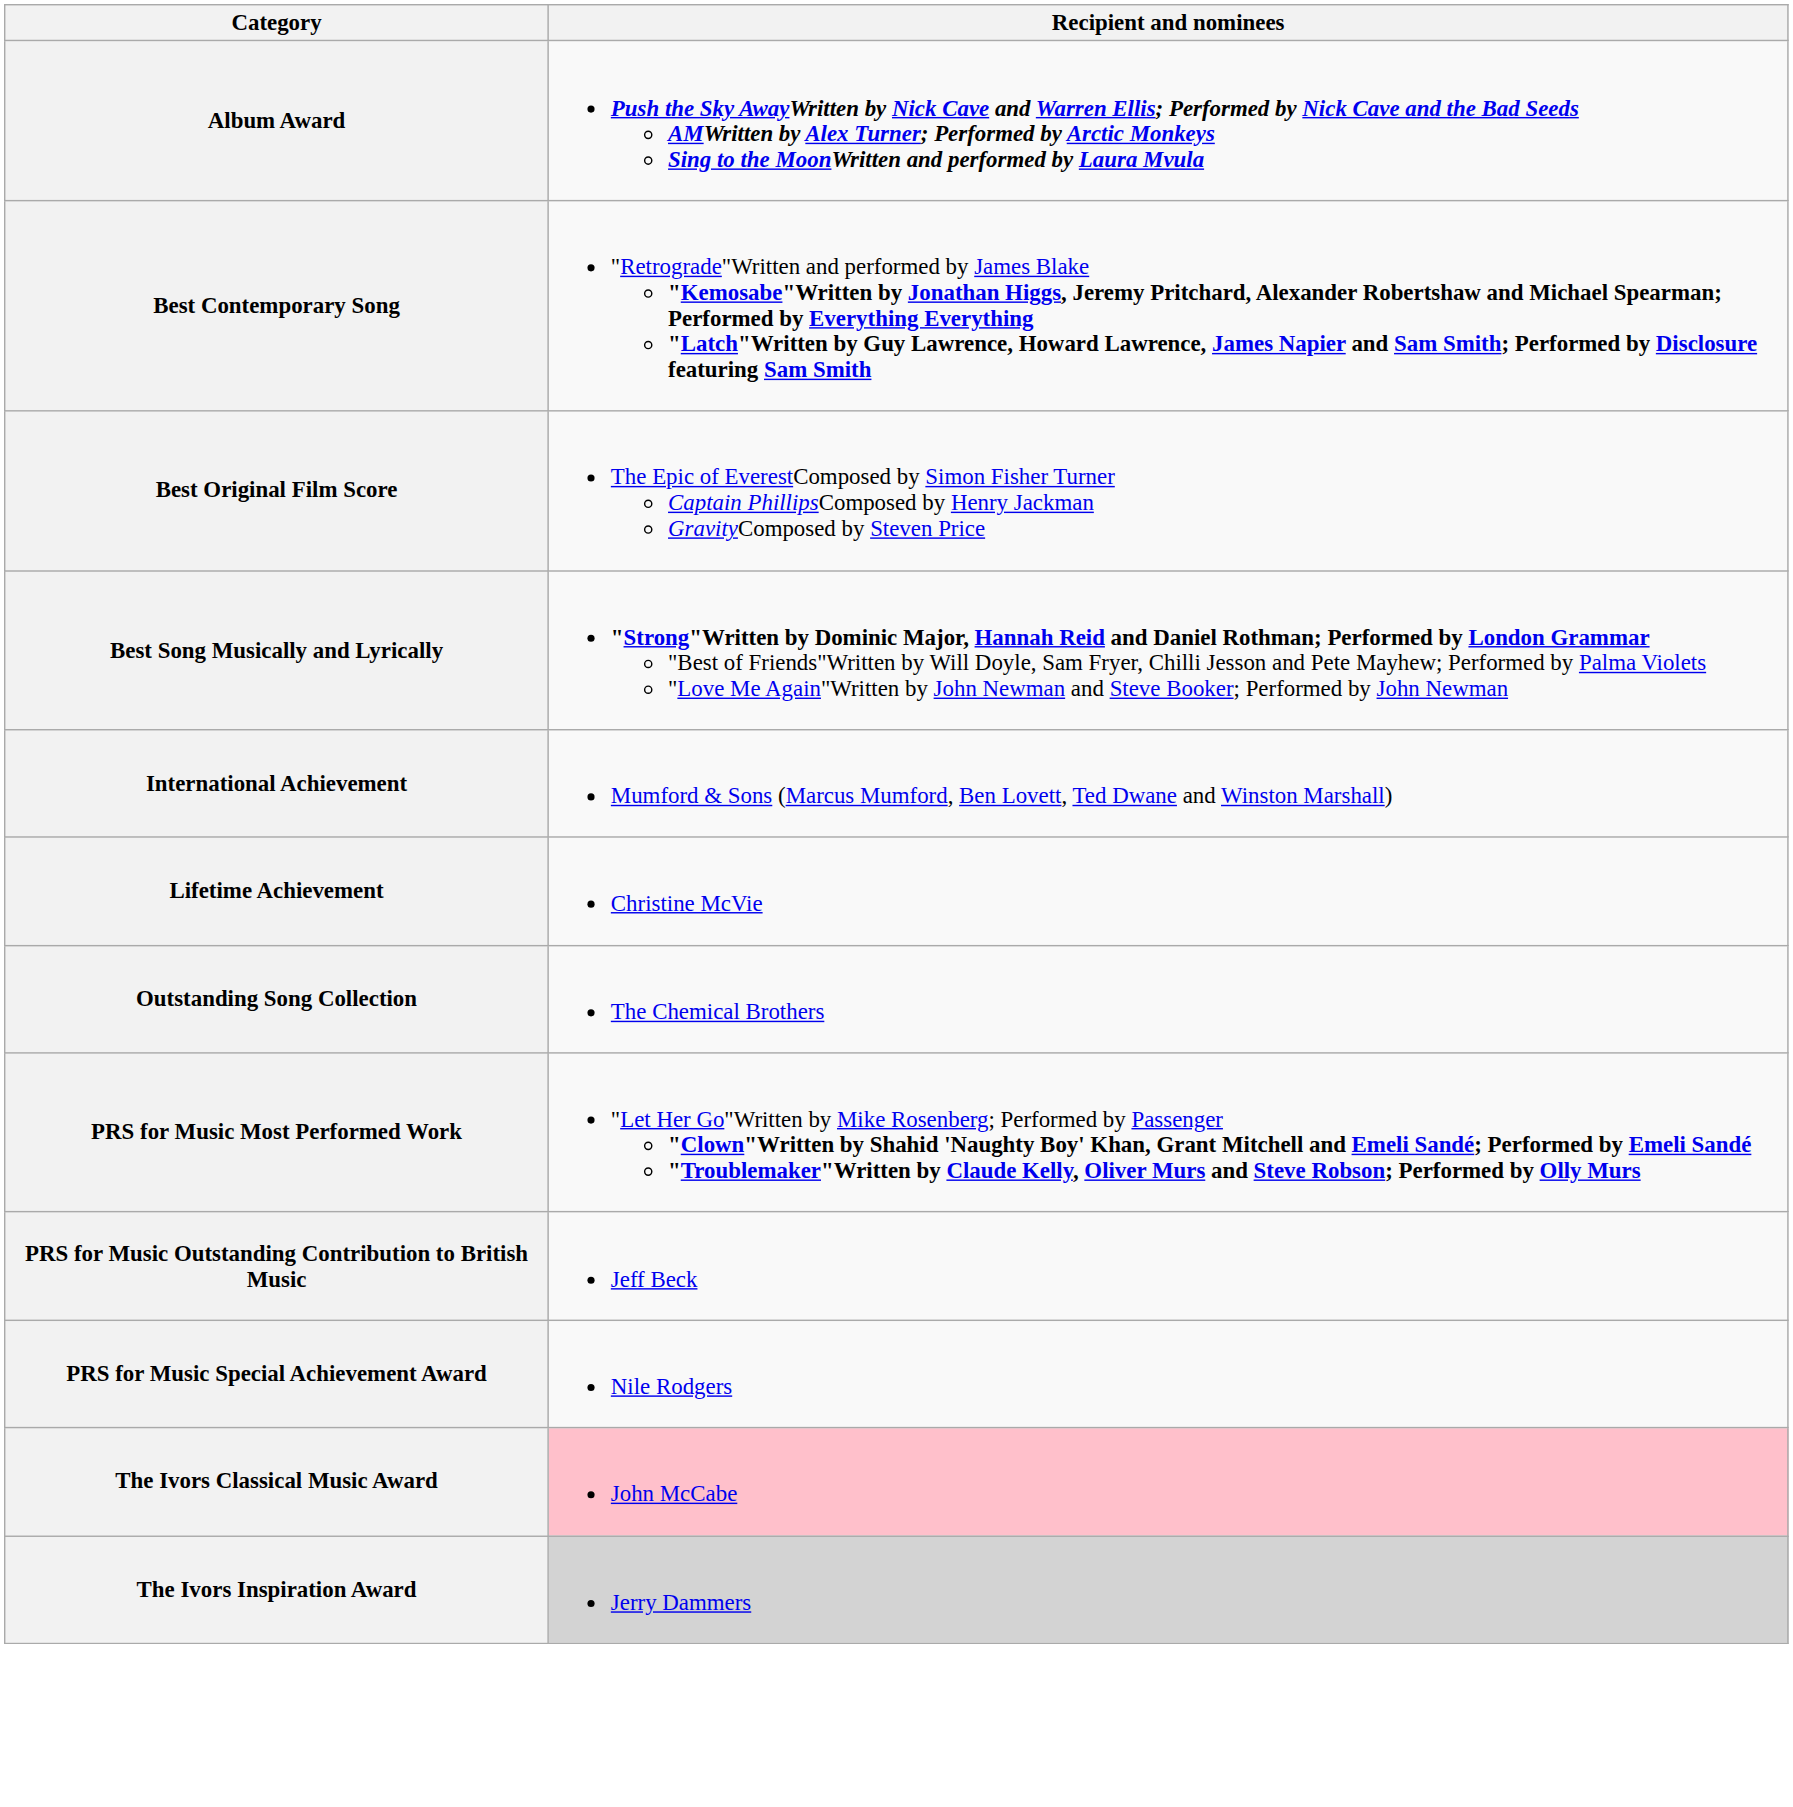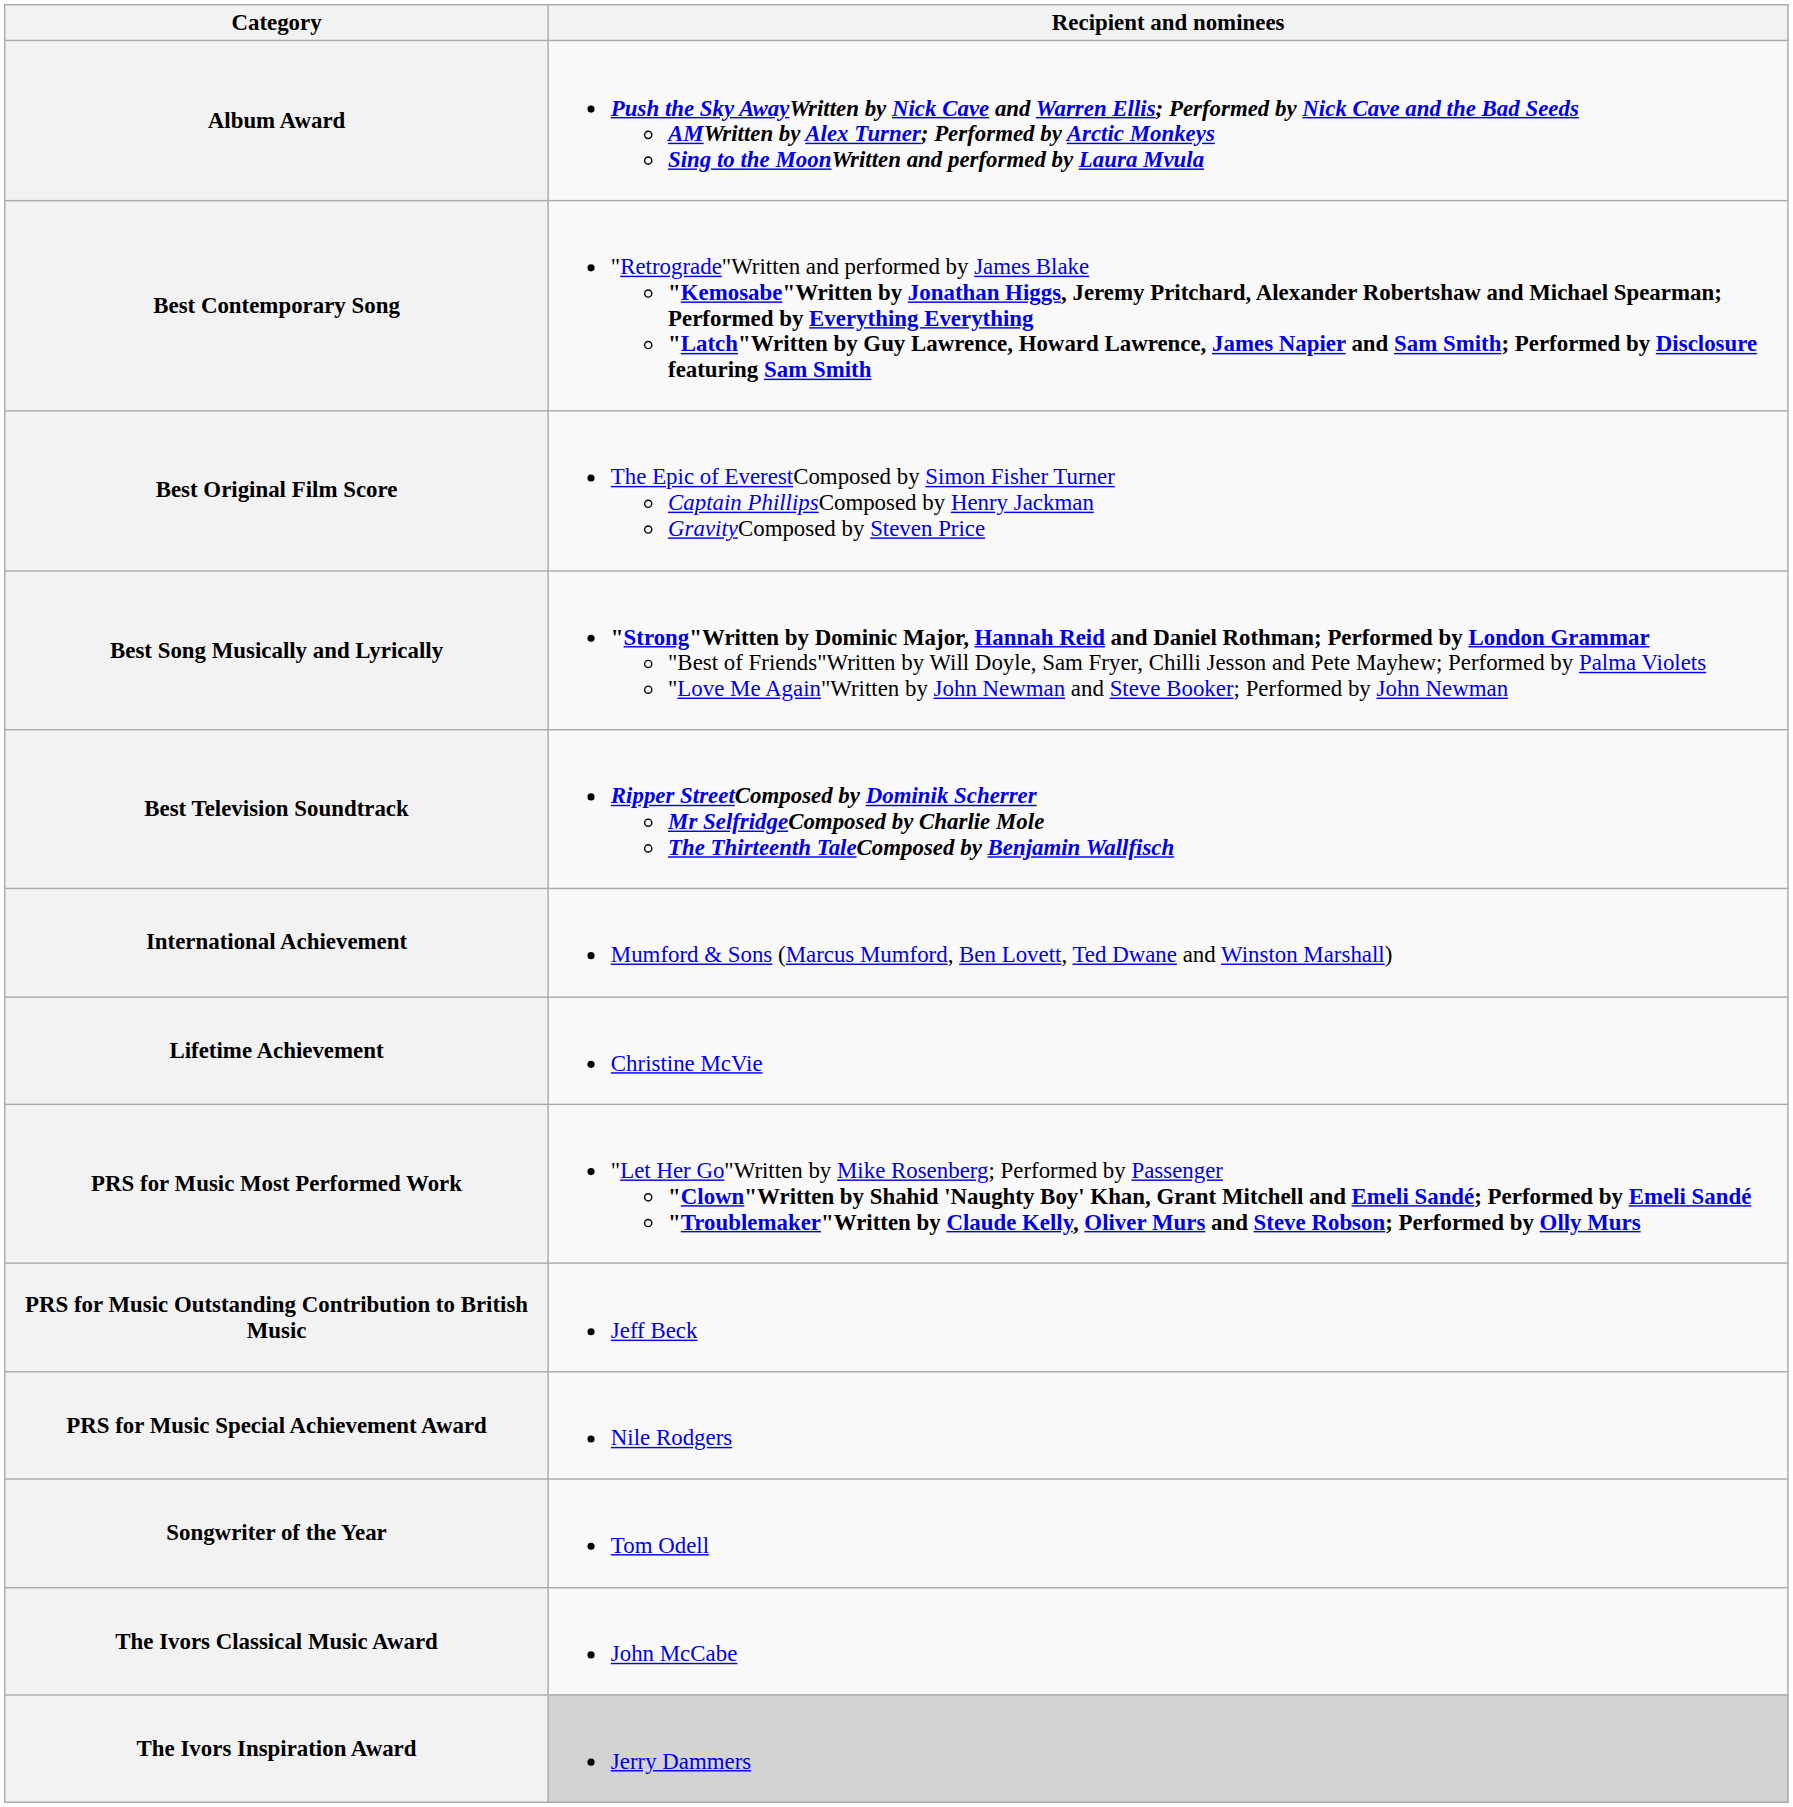 <table class="wikitable">
 <tr>
 <th width="25%">Category</th>
 <th width="57%">Recipient and nominees</th>
 </tr>
 <tr>
 <th scope="row">Album Award</th>
 <td><br><ul><li><strong><em><a href='#'>Push the Sky Away</a><em>Written by <a href='#'>Nick Cave</a> and <a href='#'>Warren Ellis</a>; Performed by <a href='#'>Nick Cave and the Bad Seeds</a><strong><ul><li></em><a href='#'>AM</a><em>Written by <a href='#'>Alex Turner</a>; Performed by <a href='#'>Arctic Monkeys</a></li><li></em><a href='#'>Sing to the Moon</a><em>Written and performed by <a href='#'>Laura Mvula</a></li></ul></li></ul></td>
 </tr>
 <tr>
 <th scope="row">Best Contemporary Song</th>
 <td><br><ul><li></strong>"<a href='#'>Retrograde</a>"Written and performed by <a href='#'>James Blake</a><strong><ul><li>"<a href='#'>Kemosabe</a>"Written by <a href='#'>Jonathan Higgs</a>, Jeremy Pritchard, Alexander Robertshaw and Michael Spearman; Performed by <a href='#'>Everything Everything</a></li><li>"<a href='#'>Latch</a>"Written by Guy Lawrence, Howard Lawrence, <a href='#'>James Napier</a> and <a href='#'>Sam Smith</a>; Performed by <a href='#'>Disclosure</a> featuring <a href='#'>Sam Smith</a></li></ul></li></ul></td>
 </tr>
 <tr>
 <th scope="row">Best Original Film Score</th>
 <td><br><ul><li></em></strong><a href='#'>The Epic of Everest</a></em>Composed by <a href='#'>Simon Fisher Turner</a></strong><ul><li><em><a href='#'>Captain Phillips</a></em>Composed by <a href='#'>Henry Jackman</a></li><li><em><a href='#'>Gravity</a></em>Composed by <a href='#'>Steven Price</a></li></ul></li></ul></td>
 </tr>
 <tr>
 <th scope="row">Best Song Musically and Lyrically</th>
 <td><br><ul><li><strong>"<a href='#'>Strong</a>"Written by Dominic Major, <a href='#'>Hannah Reid</a> and Daniel Rothman; Performed by <a href='#'>London Grammar</a></strong><ul><li>"Best of Friends"Written by Will Doyle, Sam Fryer, Chilli Jesson and Pete Mayhew; Performed by <a href='#'>Palma Violets</a></li><li>"<a href='#'>Love Me Again</a>"Written by <a href='#'>John Newman</a> and <a href='#'>Steve Booker</a>; Performed by <a href='#'>John Newman</a></li></ul></li></ul></td>
 </tr>
 <tr>
+<th scope="row">Best Television Soundtrack</th>
+<td><br><ul><li><strong><em><a href='#'>Ripper Street</a><em>Composed by <a href='#'>Dominik Scherrer</a><strong><ul><li></em><a href='#'>Mr Selfridge</a><em>Composed by Charlie Mole</li><li></em><a href='#'>The Thirteenth Tale</a><em>Composed by <a href='#'>Benjamin Wallfisch</a></li></ul></li></ul></td>
+</tr>
+<tr>
 <th scope="row">International Achievement</th>
 <td><br><ul><li></strong><a href='#'>Mumford & Sons</a> (<a href='#'>Marcus Mumford</a>, <a href='#'>Ben Lovett</a>, <a href='#'>Ted Dwane</a> and <a href='#'>Winston Marshall</a>)<strong></li></ul></td>
 </tr>
 <tr>
 <th scope="row">Lifetime Achievement</th>
 <td><br><ul><li></strong><a href='#'>Christine McVie</a><strong></li></ul></td>
-</tr>
-<tr>
-<th scope="row">Outstanding Song Collection</th>
-<td><br><ul><li></strong><a href='#'>The Chemical Brothers</a><strong></li></ul></td>
 </tr>
 <tr>
 <th scope="row">PRS for Music Most Performed Work</th>
 <td><br><ul><li></strong>"<a href='#'>Let Her Go</a>"Written by <a href='#'>Mike Rosenberg</a>; Performed by <a href='#'>Passenger</a><strong><ul><li>"<a href='#'>Clown</a>"Written by Shahid 'Naughty Boy' Khan, Grant Mitchell and <a href='#'>Emeli Sandé</a>; Performed by <a href='#'>Emeli Sandé</a></li><li>"<a href='#'>Troublemaker</a>"Written by <a href='#'>Claude Kelly</a>, <a href='#'>Oliver Murs</a> and <a href='#'>Steve Robson</a>; Performed by <a href='#'>Olly Murs</a></li></ul></li></ul></td>
 </tr>
 <tr>
 <th scope="row">PRS for Music Outstanding Contribution to British Music</th>
 <td><br><ul><li></strong><a href='#'>Jeff Beck</a><strong></li></ul></td>
 </tr>
 <tr>
 <th scope="row">PRS for Music Special Achievement Award</th>
 <td><br><ul><li></strong><a href='#'>Nile Rodgers</a><strong></li></ul></td>
 </tr>
 <tr>
+<th scope="row">Songwriter of the Year</th>
+<td><br><ul><li></strong><a href='#'>Tom Odell</a><strong></li></ul></td>
+</tr>
+<tr>
 <th scope="row">The Ivors Classical Music Award</th>
-<td style="background: pink;"><br><ul><li></strong><a href='#'>John McCabe</a><strong></li></ul></td>
+<td><br><ul><li></strong><a href='#'>John McCabe</a><strong></li></ul></td>
 </tr>
 <tr>
 <th scope="row">The Ivors Inspiration Award</th>
 <td style="background: lightgrey;"><br><ul><li></strong><a href='#'>Jerry Dammers</a><strong></li></ul></td>
 </tr>
 </table>
